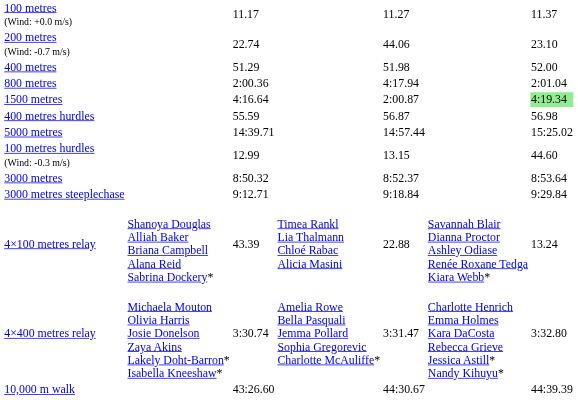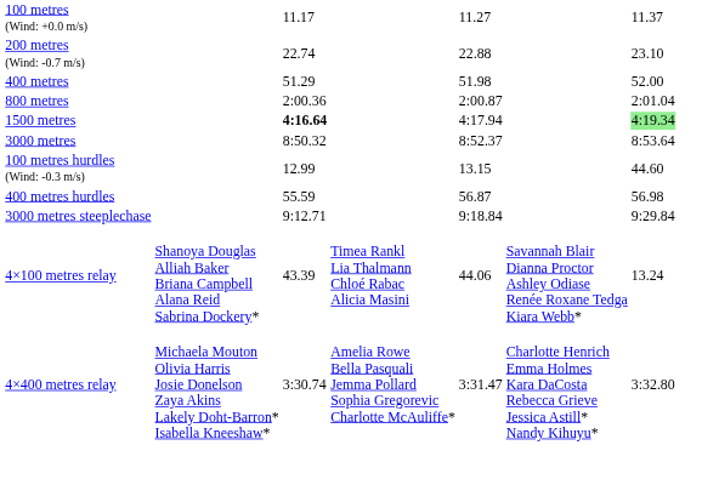 <table>
 <tr>
 <td><a href='#'>100 metres</a><br><small>(Wind: +0.0 m/s)</small> <br></td>
 <td></td>
 <td>11.17</td>
 <td></td>
 <td>11.27</td>
 <td></td>
 <td>11.37</td>
 </tr>
 <tr>
 <td><a href='#'>200 metres</a><br><small>(Wind: -0.7 m/s)</small><br></td>
 <td></td>
 <td>22.74</td>
 <td></td>
-<td>44.06 </td>
+<td>22.88 </td>
 <td></td>
 <td>23.10</td>
 </tr>
 <tr>
 <td><a href='#'>400 metres</a><br></td>
 <td></td>
 <td>51.29</td>
 <td></td>
 <td>51.98 </td>
 <td></td>
 <td>52.00</td>
 </tr>
 <tr>
 <td><a href='#'>800 metres</a><br></td>
 <td></td>
 <td>2:00.36</td>
 <td></td>
-<td>4:17.94</td>
+<td>2:00.87</td>
 <td></td>
 <td>2:01.04</td>
 </tr>
 <tr>
 <td><a href='#'>1500 metres</a><br></td>
 <td></td>
-<td>4:16.64</td>
+<td><strong>4:16.64</strong></td>
 <td></td>
-<td>2:00.87</td>
+<td>4:17.94</td>
 <td></td>
 <td style="background: lightgreen;">4:19.34</td>
 </tr>
 <tr>
-<td><a href='#'>400 metres hurdles</a><br></td>
+<td><a href='#'>3000 metres</a><br></td>
 <td></td>
-<td>55.59 </td>
+<td>8:50.32</td>
 <td></td>
-<td>56.87 </td>
+<td>8:52.37</td>
 <td></td>
-<td>56.98 </td>
-</tr>
-<tr>
-<td><a href='#'>5000 metres</a><br></td>
-<td></td>
-<td>14:39.71 </td>
-<td></td>
-<td>14:57.44</td>
-<td></td>
-<td>15:25.02 </td>
+<td>8:53.64</td>
 </tr>
 <tr>
 <td><a href='#'>100 metres hurdles</a><br><small>(Wind: -0.3 m/s)</small><br></td>
 <td></td>
 <td>12.99</td>
 <td></td>
 <td>13.15</td>
 <td></td>
 <td>44.60 </td>
 </tr>
 <tr>
-<td><a href='#'>3000 metres</a><br></td>
+<td><a href='#'>400 metres hurdles</a><br></td>
 <td></td>
-<td>8:50.32</td>
+<td>55.59 </td>
 <td></td>
-<td>8:52.37</td>
+<td>56.87 </td>
 <td></td>
-<td>8:53.64</td>
+<td>56.98 </td>
 </tr>
 <tr>
 <td><a href='#'>3000 metres steeplechase</a><br></td>
 <td></td>
 <td>9:12.71 </td>
 <td></td>
 <td>9:18.84 </td>
 <td></td>
 <td>9:29.84 </td>
 </tr>
 <tr>
 <td><a href='#'>4×100 metres relay</a><br></td>
 <td valign=top><br><a href='#'>Shanoya Douglas</a><br><a href='#'>Alliah Baker</a><br><a href='#'>Briana Campbell</a><br><a href='#'>Alana Reid</a><br><a href='#'>Sabrina Dockery</a>*</td>
 <td>43.39 </td>
 <td valign=top><br><a href='#'>Timea Rankl</a><br><a href='#'>Lia Thalmann</a><br><a href='#'>Chloé Rabac</a><br><a href='#'>Alicia Masini</a></td>
-<td>22.88 </td>
+<td>44.06 </td>
 <td valign=top><br><a href='#'>Savannah Blair</a><br><a href='#'>Dianna Proctor</a><br><a href='#'>Ashley Odiase</a><br><a href='#'>Renée Roxane Tedga</a><br><a href='#'>Kiara Webb</a>*</td>
 <td>13.24</td>
 </tr>
 <tr>
 <td><a href='#'>4×400 metres relay</a><br></td>
 <td valign=top><br><a href='#'>Michaela Mouton</a><br><a href='#'>Olivia Harris</a><br><a href='#'>Josie Donelson</a><br><a href='#'>Zaya Akins</a><br><a href='#'>Lakely Doht-Barron</a>*<br><a href='#'>Isabella Kneeshaw</a>*</td>
 <td>3:30.74 </td>
 <td valign=top><br><a href='#'>Amelia Rowe</a><br><a href='#'>Bella Pasquali</a><br><a href='#'>Jemma Pollard</a><br><a href='#'>Sophia Gregorevic</a><br><a href='#'>Charlotte McAuliffe</a>*</td>
 <td>3:31.47 </td>
 <td valign=top><br><a href='#'>Charlotte Henrich</a><br><a href='#'>Emma Holmes</a><br><a href='#'>Kara DaCosta</a><br><a href='#'>Rebecca Grieve</a><br><a href='#'>Jessica Astill</a>*<br><a href='#'>Nandy Kihuyu</a>*</td>
 <td>3:32.80 </td>
 </tr>
-<tr>
-<td><a href='#'>10,000 m walk</a><br></td>
-<td></td>
-<td>43:26.60 </td>
-<td></td>
-<td>44:30.67 </td>
-<td></td>
-<td>44:39.39</td>
-</tr>
 </table>
